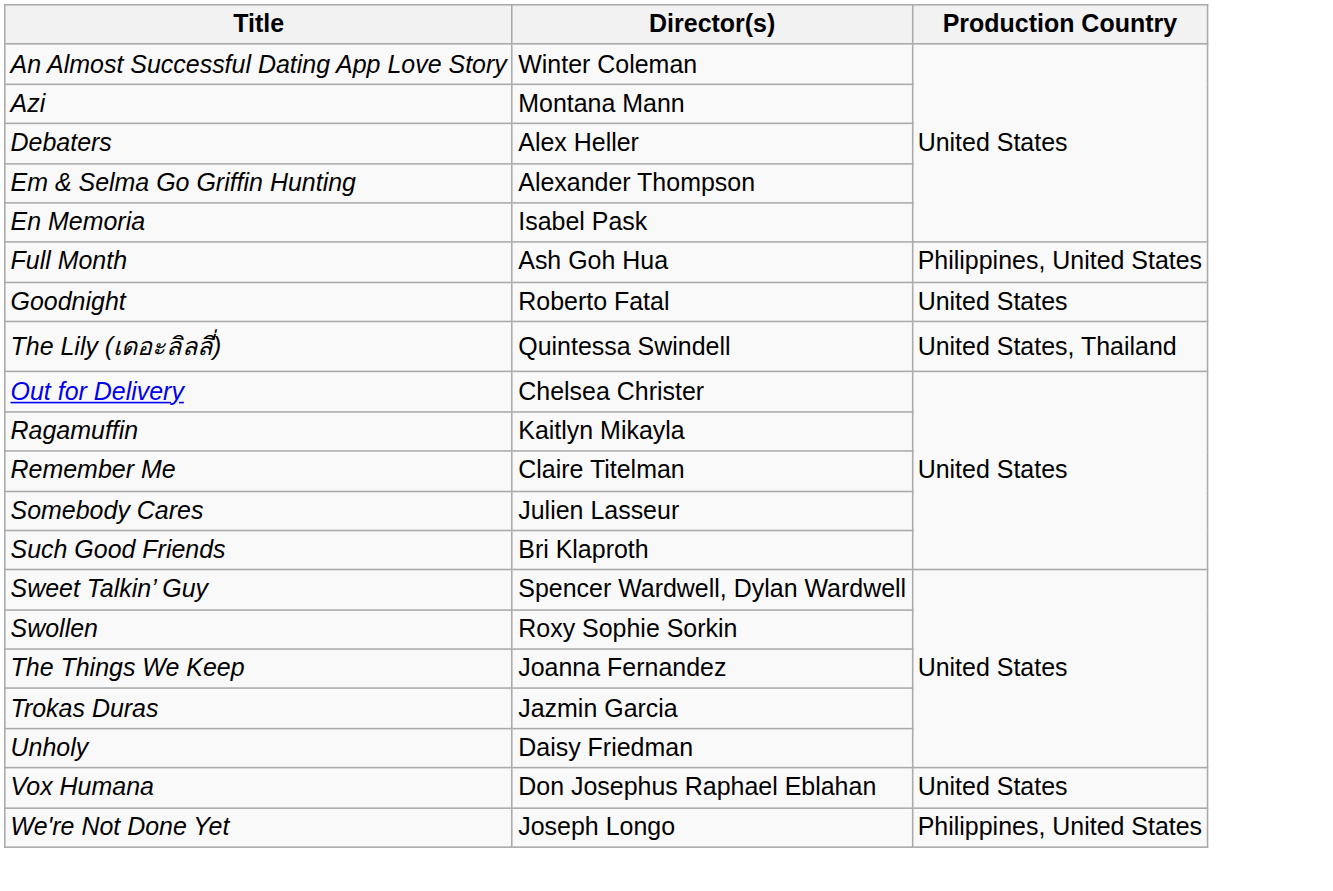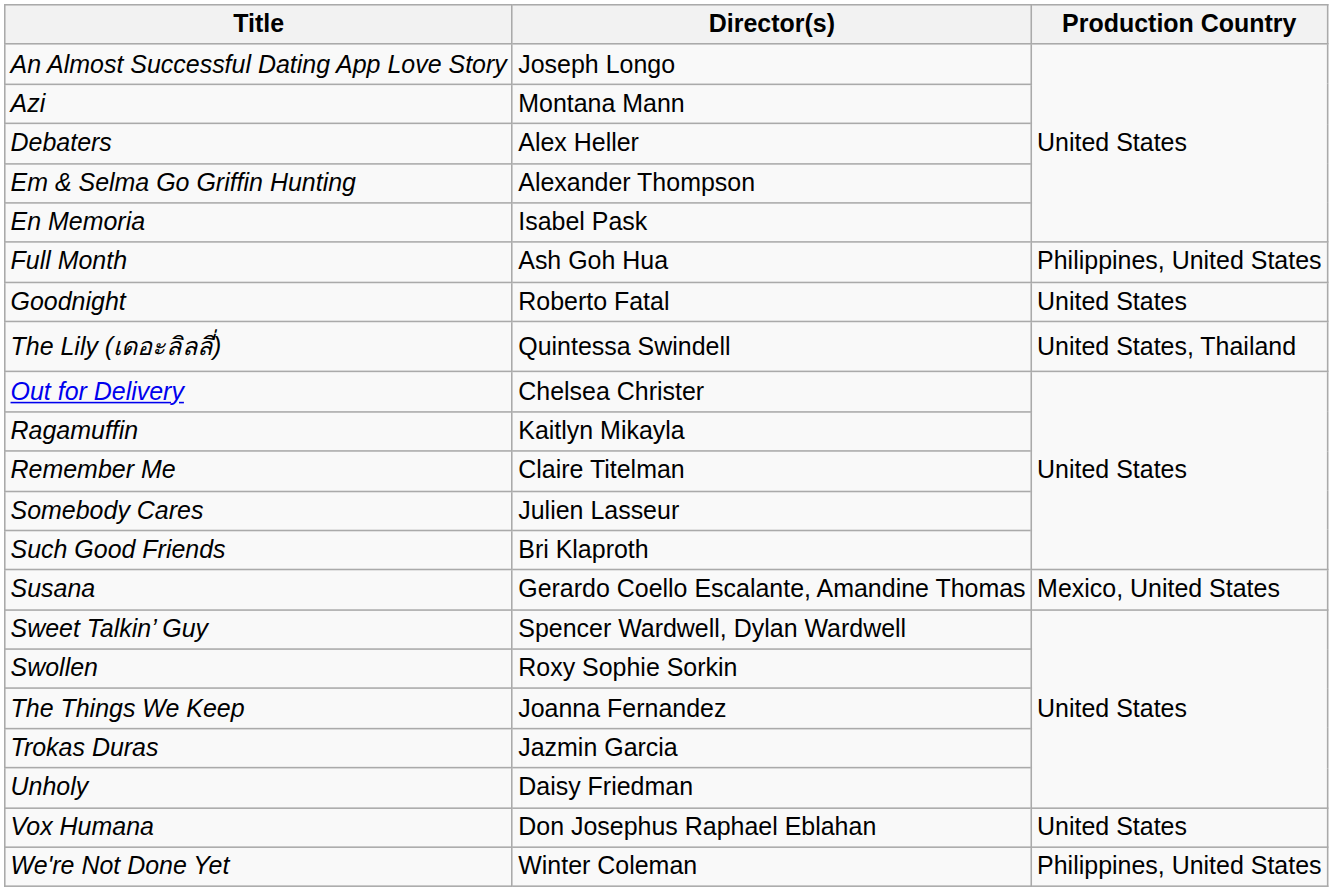 <table class="wikitable plainrowheaders" style="margin-bottom:4px">
 <tr>
 <th scope="col">Title</th>
 <th scope="col">Director(s)</th>
 <th scope="col">Production Country</th>
 </tr>
 <tr>
 <td><em>An Almost Successful Dating App Love Story</em></td>
-<td>Winter Coleman</td>
+<td>Joseph Longo</td>
 <td rowspan=5>United States</td>
 </tr>
 <tr>
 <td><em>Azi</em></td>
 <td>Montana Mann</td>
 </tr>
 <tr>
 <td><em>Debaters</em></td>
 <td>Alex Heller</td>
 </tr>
 <tr>
 <td><em>Em & Selma Go Griffin Hunting</em></td>
 <td>Alexander Thompson</td>
 </tr>
 <tr>
 <td><em>En Memoria</em></td>
 <td>Isabel Pask</td>
 </tr>
 <tr>
 <td><em>Full Month</em></td>
 <td>Ash Goh Hua</td>
 <td>Philippines, United States</td>
 </tr>
 <tr>
 <td><em>Goodnight</em></td>
 <td>Roberto Fatal</td>
 <td>United States</td>
 </tr>
 <tr>
 <td><em>The Lily (เดอะลิลลี่)</em></td>
 <td>Quintessa Swindell</td>
 <td>United States, Thailand</td>
 </tr>
 <tr>
 <td><em><a href='#'>Out for Delivery</a></em></td>
 <td>Chelsea Christer</td>
 <td rowspan=5>United States</td>
 </tr>
 <tr>
 <td><em>Ragamuffin</em></td>
 <td>Kaitlyn Mikayla</td>
 </tr>
 <tr>
 <td><em>Remember Me</em></td>
 <td>Claire Titelman</td>
 </tr>
 <tr>
 <td><em>Somebody Cares</em></td>
 <td>Julien Lasseur</td>
 </tr>
 <tr>
 <td><em>Such Good Friends</em></td>
 <td>Bri Klaproth</td>
 </tr>
 <tr>
+<td><em>Susana</em></td>
+<td>Gerardo Coello Escalante, Amandine Thomas</td>
+<td>Mexico, United States</td>
+</tr>
+<tr>
 <td><em>Sweet Talkin’ Guy</em></td>
 <td>Spencer Wardwell, Dylan Wardwell</td>
 <td rowspan=5>United States</td>
 </tr>
 <tr>
 <td><em>Swollen</em></td>
 <td>Roxy Sophie Sorkin</td>
 </tr>
 <tr>
 <td><em>The Things We Keep</em></td>
 <td>Joanna Fernandez</td>
 </tr>
 <tr>
 <td><em>Trokas Duras</em></td>
 <td>Jazmin Garcia</td>
 </tr>
 <tr>
 <td><em>Unholy</em></td>
 <td>Daisy Friedman</td>
 </tr>
 <tr>
 <td><em>Vox Humana</em></td>
 <td>Don Josephus Raphael Eblahan</td>
 <td>United States</td>
 </tr>
 <tr>
 <td><em>We're Not Done Yet</em></td>
-<td>Joseph Longo</td>
+<td>Winter Coleman</td>
 <td>Philippines, United States</td>
 </tr>
 </table>
